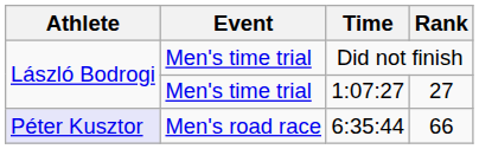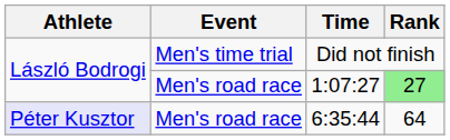 <table class=wikitable style="font-size:90%">
 <tr>
 <th>Athlete</th>
 <th>Event</th>
 <th>Time</th>
 <th>Rank</th>
 </tr>
 <tr align=center>
 <td align=left rowspan=2><a href='#'>László Bodrogi</a></td>
 <td align=left><a href='#'>Men's time trial</a></td>
 <td colspan=2>Did not finish</td>
 </tr>
 <tr align=center>
-<td align=left><a href='#'>Men's time trial</a></td>
+<td align=left><a href='#'>Men's road race</a></td>
 <td>1:07:27</td>
-<td>27</td>
+<td style="background: lightgreen;">27</td>
 </tr>
 <tr align=center>
 <td align=left style="background: lavender;"><a href='#'>Péter Kusztor</a></td>
 <td align=left><a href='#'>Men's road race</a></td>
 <td>6:35:44</td>
-<td>66</td>
+<td>64</td>
 </tr>
 </table>
